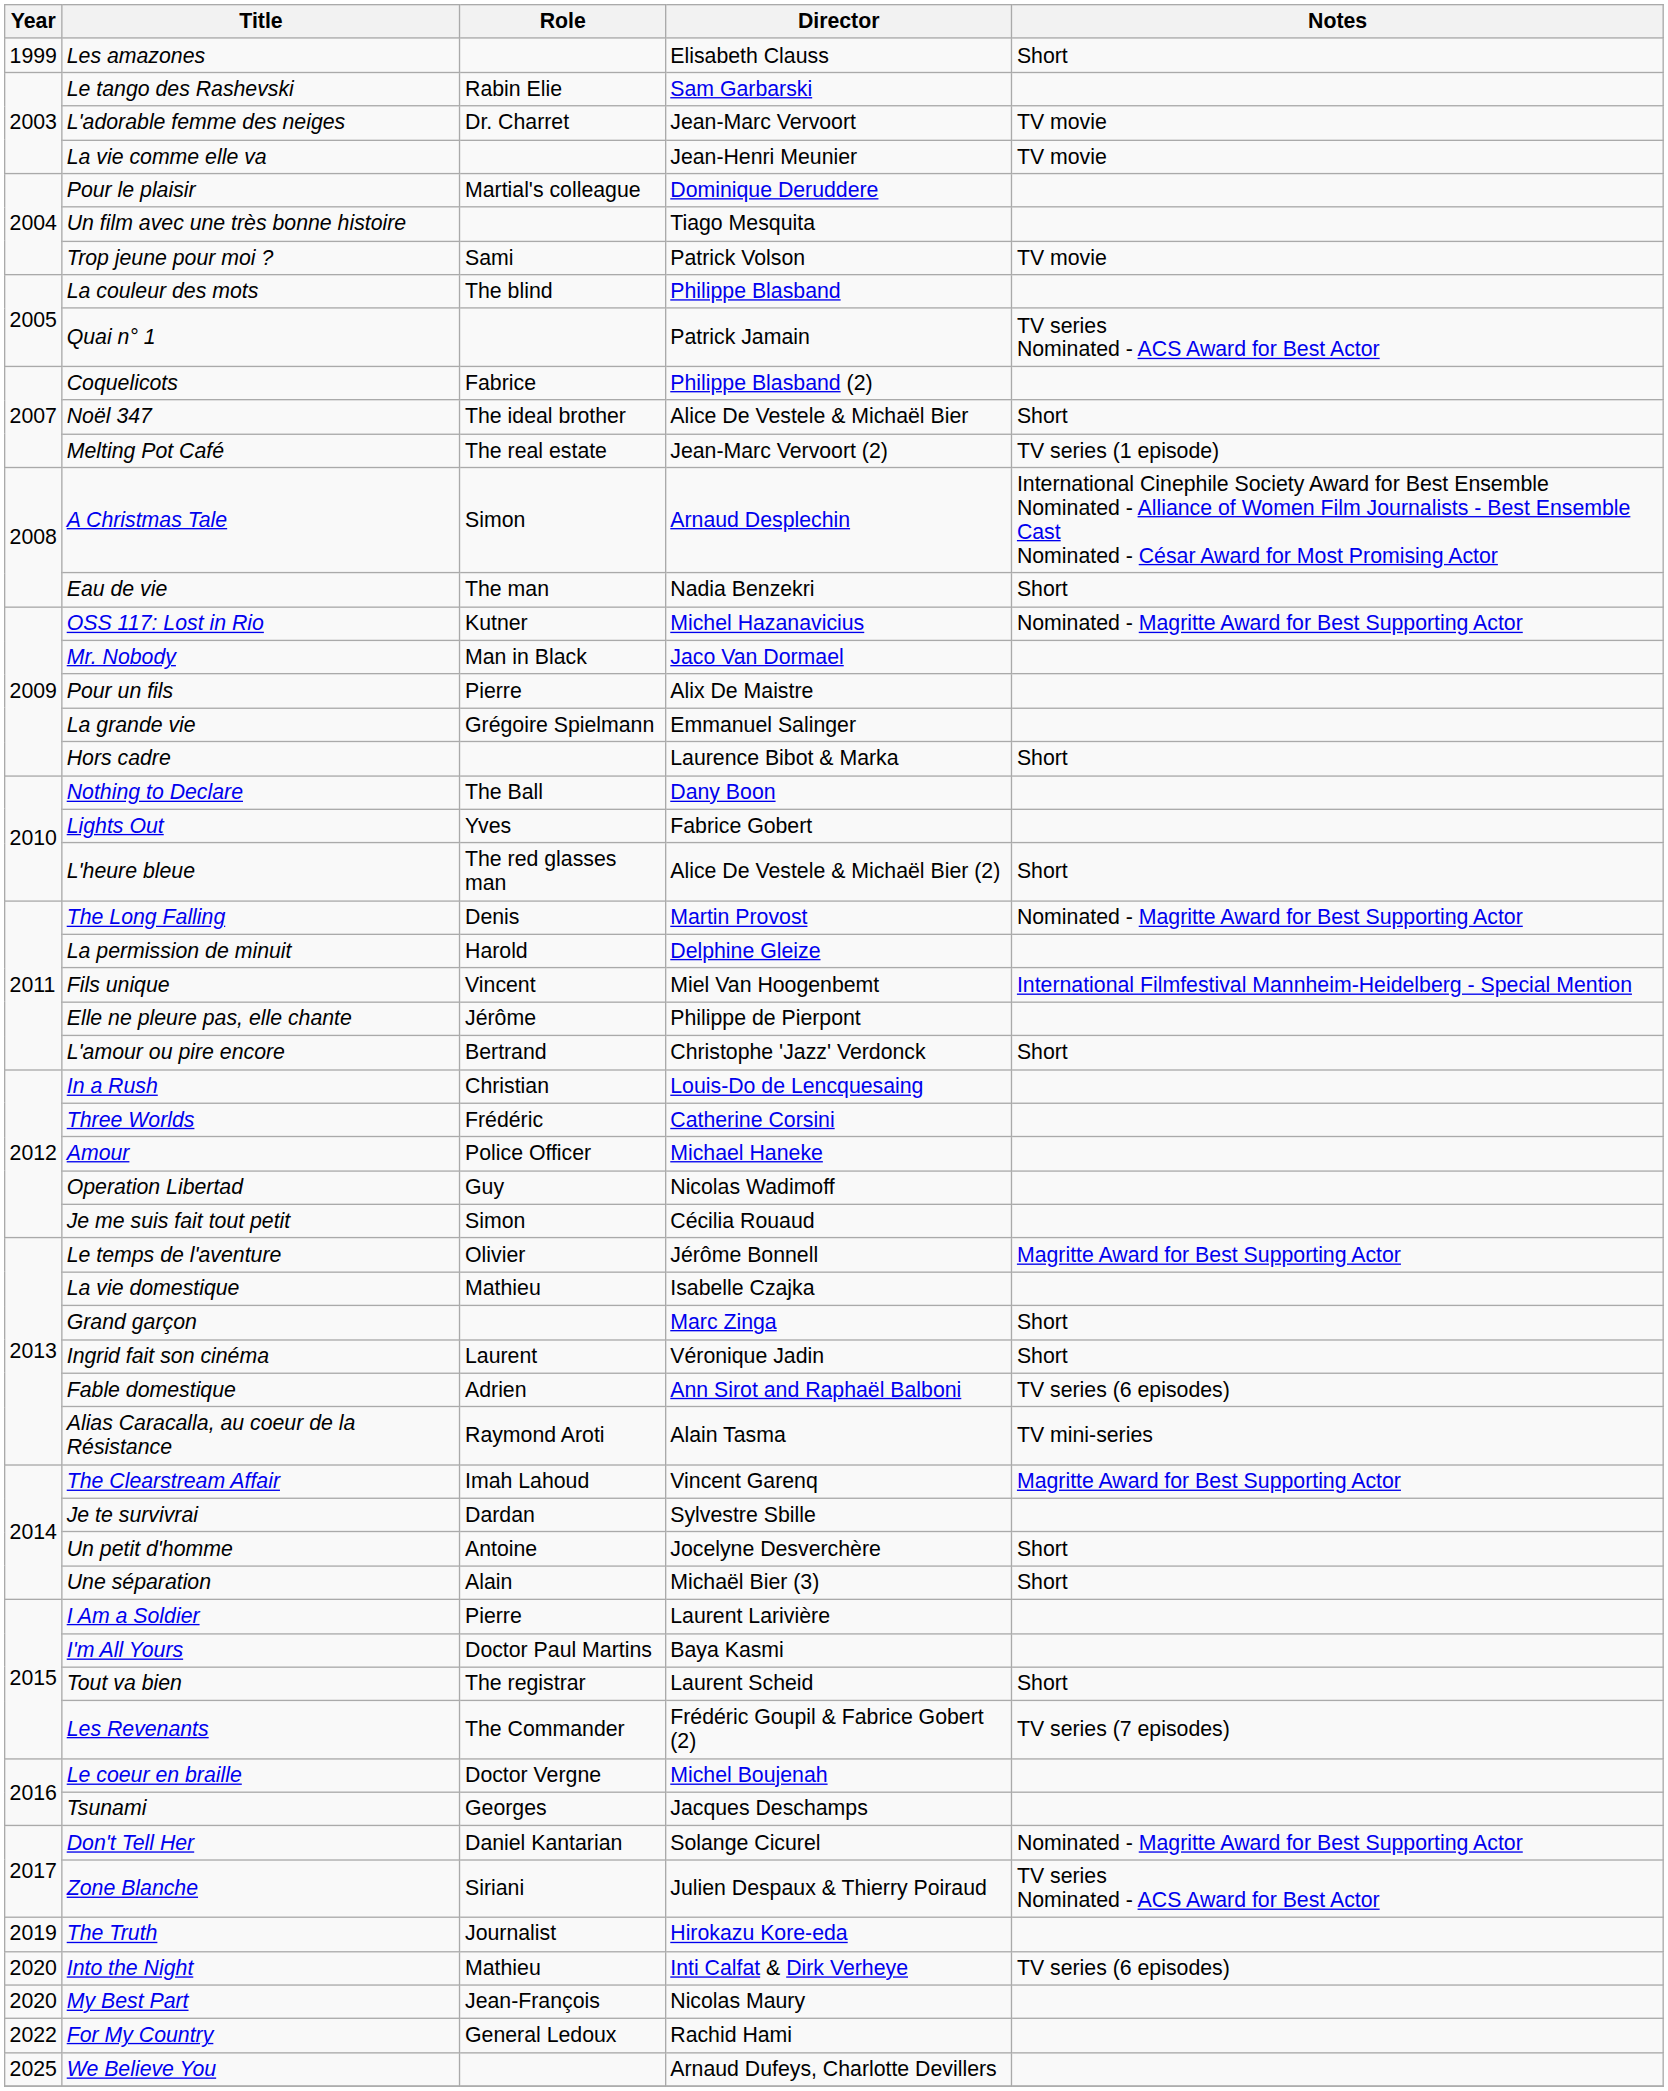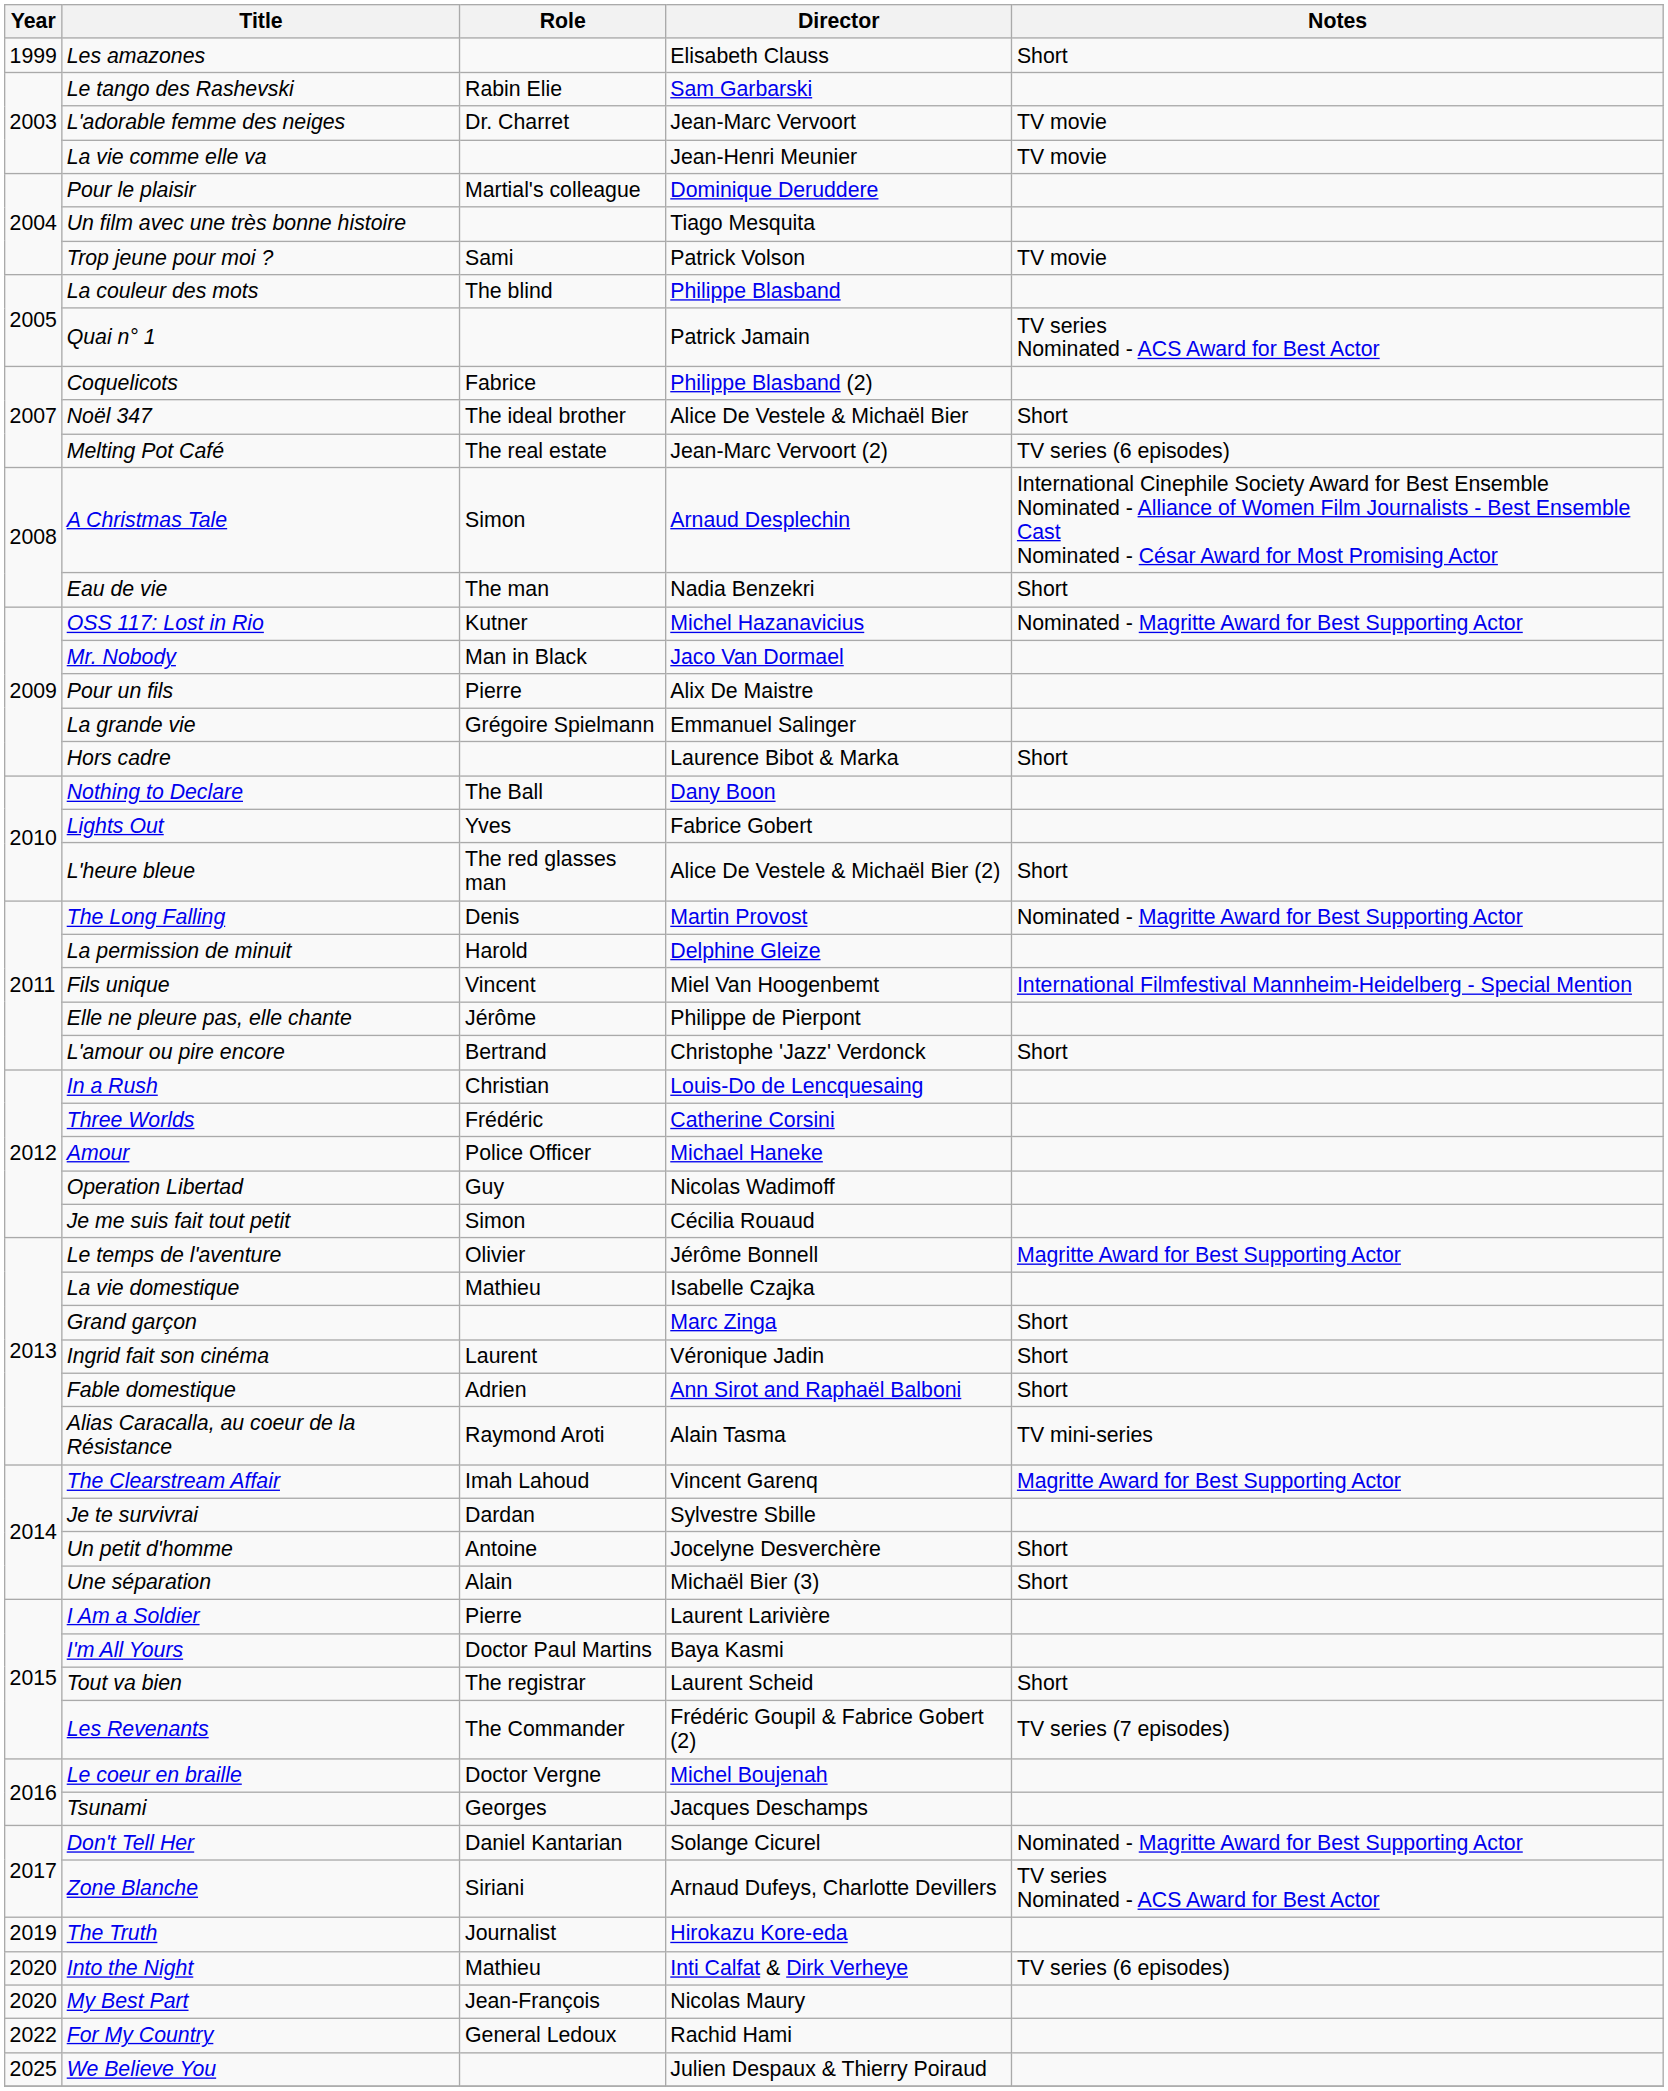 <table class="wikitable">
 <tr>
 <th>Year</th>
 <th>Title</th>
 <th>Role</th>
 <th>Director</th>
 <th>Notes</th>
 </tr>
 <tr>
 <td rowspan=1>1999</td>
 <td><em>Les amazones</em></td>
 <td></td>
 <td>Elisabeth Clauss</td>
 <td>Short</td>
 </tr>
 <tr>
 <td rowspan=3>2003</td>
 <td><em>Le tango des Rashevski</em></td>
 <td>Rabin Elie</td>
 <td><a href='#'>Sam Garbarski</a></td>
 <td></td>
 </tr>
 <tr>
 <td><em>L'adorable femme des neiges</em></td>
 <td>Dr. Charret</td>
 <td>Jean-Marc Vervoort</td>
 <td>TV movie</td>
 </tr>
 <tr>
 <td><em>La vie comme elle va</em></td>
 <td></td>
 <td>Jean-Henri Meunier</td>
 <td>TV movie</td>
 </tr>
 <tr>
 <td rowspan=3>2004</td>
 <td><em>Pour le plaisir</em></td>
 <td>Martial's colleague</td>
 <td><a href='#'>Dominique Deruddere</a></td>
 <td></td>
 </tr>
 <tr>
 <td><em>Un film avec une très bonne histoire</em></td>
 <td></td>
 <td>Tiago Mesquita</td>
 <td></td>
 </tr>
 <tr>
 <td><em>Trop jeune pour moi ?</em></td>
 <td>Sami</td>
 <td>Patrick Volson</td>
 <td>TV movie</td>
 </tr>
 <tr>
 <td rowspan=2>2005</td>
 <td><em>La couleur des mots</em></td>
 <td>The blind</td>
 <td><a href='#'>Philippe Blasband</a></td>
 <td></td>
 </tr>
 <tr>
 <td><em>Quai n° 1</em></td>
 <td></td>
 <td>Patrick Jamain</td>
 <td>TV series<br>Nominated - <a href='#'>ACS Award for Best Actor</a></td>
 </tr>
 <tr>
 <td rowspan=3>2007</td>
 <td><em>Coquelicots</em></td>
 <td>Fabrice</td>
 <td><a href='#'>Philippe Blasband</a> (2)</td>
 <td></td>
 </tr>
 <tr>
 <td><em>Noël 347</em></td>
 <td>The ideal brother</td>
 <td>Alice De Vestele & Michaël Bier</td>
 <td>Short</td>
 </tr>
 <tr>
 <td><em>Melting Pot Café</em></td>
 <td>The real estate</td>
 <td>Jean-Marc Vervoort (2)</td>
-<td>TV series (1 episode)</td>
+<td>TV series (6 episodes)</td>
 </tr>
 <tr>
 <td rowspan=2>2008</td>
 <td><em><a href='#'>A Christmas Tale</a></em></td>
 <td>Simon</td>
 <td><a href='#'>Arnaud Desplechin</a></td>
 <td>International Cinephile Society Award for Best Ensemble<br>Nominated - <a href='#'>Alliance of Women Film Journalists - Best Ensemble Cast</a><br>Nominated - <a href='#'>César Award for Most Promising Actor</a></td>
 </tr>
 <tr>
 <td><em>Eau de vie</em></td>
 <td>The man</td>
 <td>Nadia Benzekri</td>
 <td>Short</td>
 </tr>
 <tr>
 <td rowspan=5>2009</td>
 <td><em><a href='#'>OSS 117: Lost in Rio</a></em></td>
 <td>Kutner</td>
 <td><a href='#'>Michel Hazanavicius</a></td>
 <td>Nominated - <a href='#'>Magritte Award for Best Supporting Actor</a></td>
 </tr>
 <tr>
 <td><em><a href='#'>Mr. Nobody</a></em></td>
 <td>Man in Black</td>
 <td><a href='#'>Jaco Van Dormael</a></td>
 <td></td>
 </tr>
 <tr>
 <td><em>Pour un fils</em></td>
 <td>Pierre</td>
 <td>Alix De Maistre</td>
 <td></td>
 </tr>
 <tr>
 <td><em>La grande vie</em></td>
 <td>Grégoire Spielmann</td>
 <td>Emmanuel Salinger</td>
 <td></td>
 </tr>
 <tr>
 <td><em>Hors cadre</em></td>
 <td></td>
 <td>Laurence Bibot & Marka</td>
 <td>Short</td>
 </tr>
 <tr>
 <td rowspan=3>2010</td>
 <td><em><a href='#'>Nothing to Declare</a></em></td>
 <td>The Ball</td>
 <td><a href='#'>Dany Boon</a></td>
 <td></td>
 </tr>
 <tr>
 <td><em><a href='#'>Lights Out</a></em></td>
 <td>Yves</td>
 <td>Fabrice Gobert</td>
 <td></td>
 </tr>
 <tr>
 <td><em>L'heure bleue</em></td>
 <td>The red glasses man</td>
 <td>Alice De Vestele & Michaël Bier (2)</td>
 <td>Short</td>
 </tr>
 <tr>
 <td rowspan=5>2011</td>
 <td><em><a href='#'>The Long Falling</a></em></td>
 <td>Denis</td>
 <td><a href='#'>Martin Provost</a></td>
 <td>Nominated - <a href='#'>Magritte Award for Best Supporting Actor</a></td>
 </tr>
 <tr>
 <td><em>La permission de minuit</em></td>
 <td>Harold</td>
 <td><a href='#'>Delphine Gleize</a></td>
 <td></td>
 </tr>
 <tr>
 <td><em>Fils unique</em></td>
 <td>Vincent</td>
 <td>Miel Van Hoogenbemt</td>
 <td><a href='#'>International Filmfestival Mannheim-Heidelberg - Special Mention</a></td>
 </tr>
 <tr>
 <td><em>Elle ne pleure pas, elle chante</em></td>
 <td>Jérôme</td>
 <td>Philippe de Pierpont</td>
 <td></td>
 </tr>
 <tr>
 <td><em>L'amour ou pire encore</em></td>
 <td>Bertrand</td>
 <td>Christophe 'Jazz' Verdonck</td>
 <td>Short</td>
 </tr>
 <tr>
 <td rowspan=5>2012</td>
 <td><em><a href='#'>In a Rush</a></em></td>
 <td>Christian</td>
 <td><a href='#'>Louis-Do de Lencquesaing</a></td>
 <td></td>
 </tr>
 <tr>
 <td><em><a href='#'>Three Worlds</a></em></td>
 <td>Frédéric</td>
 <td><a href='#'>Catherine Corsini</a></td>
 <td></td>
 </tr>
 <tr>
 <td><em><a href='#'>Amour</a></em></td>
 <td>Police Officer</td>
 <td><a href='#'>Michael Haneke</a></td>
 <td></td>
 </tr>
 <tr>
 <td><em>Operation Libertad</em></td>
 <td>Guy</td>
 <td>Nicolas Wadimoff</td>
 <td></td>
 </tr>
 <tr>
 <td><em>Je me suis fait tout petit</em></td>
 <td>Simon</td>
 <td>Cécilia Rouaud</td>
 <td></td>
 </tr>
 <tr>
 <td rowspan=6>2013</td>
 <td><em>Le temps de l'aventure</em></td>
 <td>Olivier</td>
 <td>Jérôme Bonnell</td>
 <td><a href='#'>Magritte Award for Best Supporting Actor</a></td>
 </tr>
 <tr>
 <td><em>La vie domestique</em></td>
 <td>Mathieu</td>
 <td>Isabelle Czajka</td>
 <td></td>
 </tr>
 <tr>
 <td><em>Grand garçon</em></td>
 <td></td>
 <td><a href='#'>Marc Zinga</a></td>
 <td>Short</td>
 </tr>
 <tr>
 <td><em>Ingrid fait son cinéma</em></td>
 <td>Laurent</td>
 <td>Véronique Jadin</td>
 <td>Short</td>
 </tr>
 <tr>
 <td><em>Fable domestique</em></td>
 <td>Adrien</td>
 <td><a href='#'>Ann Sirot and Raphaël Balboni</a></td>
-<td>TV series (6 episodes)</td>
+<td>Short</td>
 </tr>
 <tr>
 <td><em>Alias Caracalla, au coeur de la Résistance</em></td>
 <td>Raymond Aroti</td>
 <td>Alain Tasma</td>
 <td>TV mini-series</td>
 </tr>
 <tr>
 <td rowspan=4>2014</td>
 <td><em><a href='#'>The Clearstream Affair</a></em></td>
 <td>Imah Lahoud</td>
 <td>Vincent Garenq</td>
 <td><a href='#'>Magritte Award for Best Supporting Actor</a></td>
 </tr>
 <tr>
 <td><em>Je te survivrai</em></td>
 <td>Dardan</td>
 <td>Sylvestre Sbille</td>
 <td></td>
 </tr>
 <tr>
 <td><em>Un petit d'homme</em></td>
 <td>Antoine</td>
 <td>Jocelyne Desverchère</td>
 <td>Short</td>
 </tr>
 <tr>
 <td><em>Une séparation</em></td>
 <td>Alain</td>
 <td>Michaël Bier (3)</td>
 <td>Short</td>
 </tr>
 <tr>
 <td rowspan=4>2015</td>
 <td><em><a href='#'>I Am a Soldier</a></em></td>
 <td>Pierre</td>
 <td>Laurent Larivière</td>
 <td></td>
 </tr>
 <tr>
 <td><em><a href='#'>I'm All Yours</a></em></td>
 <td>Doctor Paul Martins</td>
 <td>Baya Kasmi</td>
 <td></td>
 </tr>
 <tr>
 <td><em>Tout va bien</em></td>
 <td>The registrar</td>
 <td>Laurent Scheid</td>
 <td>Short</td>
 </tr>
 <tr>
 <td><em><a href='#'>Les Revenants</a></em></td>
 <td>The Commander</td>
 <td>Frédéric Goupil & Fabrice Gobert (2)</td>
 <td>TV series (7 episodes)</td>
 </tr>
 <tr>
 <td rowspan=2>2016</td>
 <td><em><a href='#'>Le coeur en braille</a></em></td>
 <td>Doctor Vergne</td>
 <td><a href='#'>Michel Boujenah</a></td>
 <td></td>
 </tr>
 <tr>
 <td><em>Tsunami</em></td>
 <td>Georges</td>
 <td>Jacques Deschamps</td>
 <td></td>
 </tr>
 <tr>
 <td rowspan=2>2017</td>
 <td><em><a href='#'>Don't Tell Her</a></em></td>
 <td>Daniel Kantarian</td>
 <td>Solange Cicurel</td>
 <td>Nominated - <a href='#'>Magritte Award for Best Supporting Actor</a></td>
 </tr>
 <tr>
 <td><em><a href='#'>Zone Blanche</a></em></td>
 <td>Siriani</td>
-<td>Julien Despaux & Thierry Poiraud</td>
+<td>Arnaud Dufeys, Charlotte Devillers</td>
 <td>TV series<br>Nominated - <a href='#'>ACS Award for Best Actor</a></td>
 </tr>
 <tr>
 <td>2019</td>
 <td><em><a href='#'>The Truth</a></em></td>
 <td>Journalist</td>
 <td><a href='#'>Hirokazu Kore-eda</a></td>
 <td></td>
 </tr>
 <tr>
 <td>2020</td>
 <td><em><a href='#'>Into the Night</a></em></td>
 <td>Mathieu</td>
 <td><a href='#'>Inti Calfat</a> & <a href='#'>Dirk Verheye</a></td>
 <td>TV series (6 episodes)</td>
 </tr>
 <tr>
 <td>2020</td>
 <td><em><a href='#'>My Best Part</a></em></td>
 <td>Jean-François</td>
 <td>Nicolas Maury</td>
 <td></td>
 </tr>
 <tr>
 <td>2022</td>
 <td><em><a href='#'>For My Country</a></em></td>
 <td>General Ledoux</td>
 <td>Rachid Hami</td>
 <td></td>
 </tr>
 <tr>
 <td>2025</td>
 <td><em><a href='#'>We Believe You</a></em></td>
 <td></td>
-<td>Arnaud Dufeys, Charlotte Devillers</td>
+<td>Julien Despaux & Thierry Poiraud</td>
 <td></td>
 </tr>
 <tr>
 </tr>
 </table>
